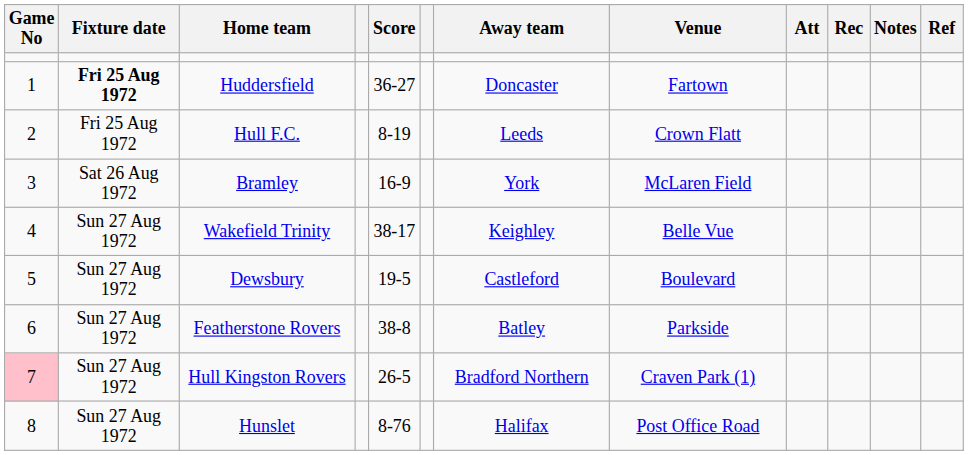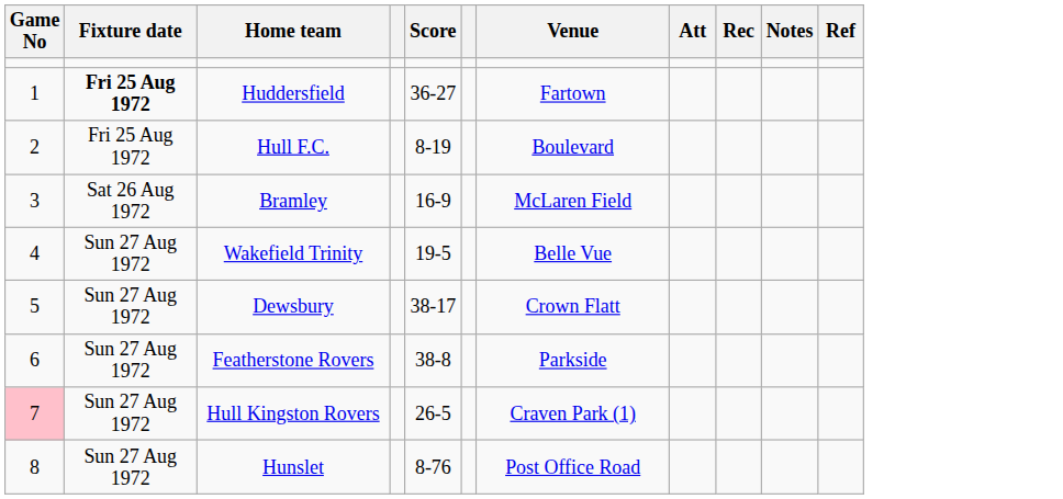 <table class="wikitable" style="text-align:center;">
 <tr>
 <th width=20 abbr="No">Game No</th>
 <th width=100 abbr="Date">Fixture date</th>
 <th width=150 abbr="Home team">Home team</th>
 <th width=5 abbr="space"></th>
 <th width=20 abbr="Score">Score</th>
 <th width=5 abbr="space"></th>
-<th width=150 abbr="Away team">Away team</th>
 <th width=150 abbr="Venue">Venue</th>
 <th width=30 abbr="Att">Att</th>
 <th width=30 abbr="Rec">Rec</th>
 <th width=20 abbr="Notes">Notes</th>
 <th width=30 abbr="Ref">Ref</th>
 </tr>
 <tr>
-<td></td>
 <td></td>
 <td></td>
 <td></td>
 <td></td>
 <td></td>
 <td></td>
 <td></td>
 <td></td>
 <td></td>
 <td></td>
 <td></td>
 </tr>
 <tr>
 <td>1</td>
 <td><strong>Fri 25 Aug 1972</strong></td>
 <td><a href='#'>Huddersfield</a></td>
 <td></td>
 <td>36-27</td>
 <td></td>
-<td><a href='#'>Doncaster</a></td>
 <td><a href='#'>Fartown</a></td>
 <td></td>
 <td></td>
 <td></td>
 <td></td>
 </tr>
 <tr>
 <td>2</td>
 <td>Fri 25 Aug 1972</td>
 <td><a href='#'>Hull F.C.</a></td>
 <td></td>
 <td>8-19</td>
 <td></td>
-<td><a href='#'>Leeds</a></td>
-<td><a href='#'>Crown Flatt</a></td>
+<td><a href='#'>Boulevard</a></td>
 <td></td>
 <td></td>
 <td></td>
 <td></td>
 </tr>
 <tr>
 <td>3</td>
 <td>Sat 26 Aug 1972</td>
 <td><a href='#'>Bramley</a></td>
 <td></td>
 <td>16-9</td>
 <td></td>
-<td><a href='#'>York</a></td>
 <td><a href='#'>McLaren Field</a></td>
 <td></td>
 <td></td>
 <td></td>
 <td></td>
 </tr>
 <tr>
 <td>4</td>
 <td>Sun 27 Aug 1972</td>
 <td><a href='#'>Wakefield Trinity</a></td>
 <td></td>
-<td>38-17</td>
+<td>19-5</td>
 <td></td>
-<td><a href='#'>Keighley</a></td>
 <td><a href='#'>Belle Vue</a></td>
 <td></td>
 <td></td>
 <td></td>
 <td></td>
 </tr>
 <tr>
 <td>5</td>
 <td>Sun 27 Aug 1972</td>
 <td><a href='#'>Dewsbury</a></td>
 <td></td>
-<td>19-5</td>
+<td>38-17</td>
 <td></td>
-<td><a href='#'>Castleford</a></td>
-<td><a href='#'>Boulevard</a></td>
+<td><a href='#'>Crown Flatt</a></td>
 <td></td>
 <td></td>
 <td></td>
 <td></td>
 </tr>
 <tr>
 <td>6</td>
 <td>Sun 27 Aug 1972</td>
 <td><a href='#'>Featherstone Rovers</a></td>
 <td></td>
 <td>38-8</td>
 <td></td>
-<td><a href='#'>Batley</a></td>
 <td><a href='#'>Parkside</a></td>
 <td></td>
 <td></td>
 <td></td>
 <td></td>
 </tr>
 <tr>
 <td style="background: pink;">7</td>
 <td>Sun 27 Aug 1972</td>
 <td><a href='#'>Hull Kingston Rovers</a></td>
 <td></td>
 <td>26-5</td>
 <td></td>
-<td><a href='#'>Bradford Northern</a></td>
 <td><a href='#'>Craven Park (1)</a></td>
 <td></td>
 <td></td>
 <td></td>
 <td></td>
 </tr>
 <tr>
 <td>8</td>
 <td>Sun 27 Aug 1972</td>
 <td><a href='#'>Hunslet</a></td>
 <td></td>
 <td>8-76</td>
 <td></td>
-<td><a href='#'>Halifax</a></td>
 <td><a href='#'>Post Office Road</a></td>
 <td></td>
 <td></td>
 <td></td>
 <td></td>
 </tr>
 </table>
